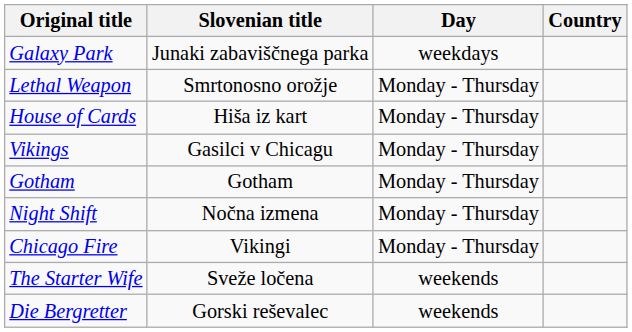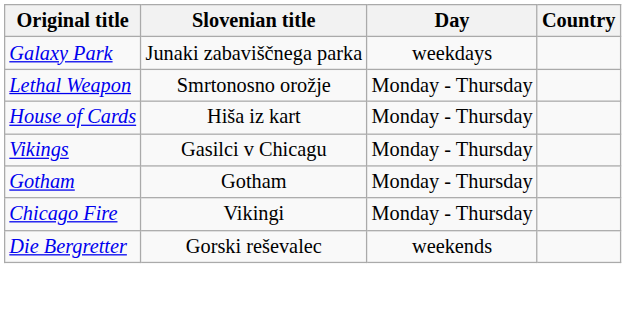 <table class="wikitable">
 <tr>
 <th>Original title</th>
 <th>Slovenian title</th>
 <th>Day</th>
 <th>Country</th>
 </tr>
 <tr>
 <td><em> <a href='#'>Galaxy Park</a></em></td>
 <td align=center>Junaki zabaviščnega parka</td>
 <td align=center>weekdays</td>
 <td align=center><br></td>
 </tr>
 <tr>
 <td><em> <a href='#'>Lethal Weapon</a></em></td>
 <td align=center>Smrtonosno orožje</td>
 <td align=center>Monday - Thursday</td>
 <td align=center></td>
 </tr>
 <tr>
 <td><em><a href='#'>House of Cards</a></em></td>
 <td align=center>Hiša iz kart</td>
 <td align=center>Monday - Thursday</td>
 <td align=center></td>
 </tr>
 <tr>
 <td><em> <a href='#'>Vikings</a></em></td>
 <td align=center>Gasilci v Chicagu</td>
 <td align=center>Monday - Thursday</td>
 <td align=center><br></td>
 </tr>
 <tr>
 <td><em><a href='#'>Gotham</a></em></td>
 <td align=center>Gotham</td>
 <td align=center>Monday - Thursday</td>
 <td align=center></td>
 </tr>
 <tr>
-<td><em><a href='#'>Night Shift</a></em></td>
-<td align=center>Nočna izmena</td>
-<td align=center>Monday - Thursday</td>
-<td align=center></td>
-</tr>
-<tr>
 <td><em><a href='#'>Chicago Fire</a></em></td>
 <td align=center>Vikingi</td>
 <td align=center>Monday - Thursday</td>
-<td align=center></td>
-</tr>
-<tr>
-<td><em><a href='#'>The Starter Wife</a></em></td>
-<td align=center>Sveže ločena</td>
-<td align=center>weekends</td>
 <td align=center></td>
 </tr>
 <tr>
 <td><em><a href='#'>Die Bergretter</a></em></td>
 <td align=center>Gorski reševalec</td>
 <td align=center>weekends</td>
 <td align=center><br></td>
 </tr>
 </table>
